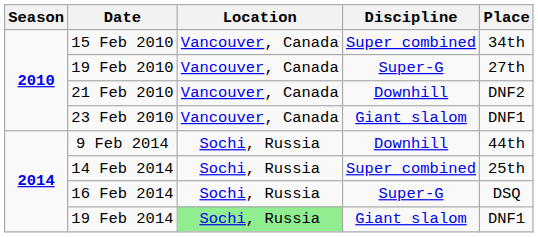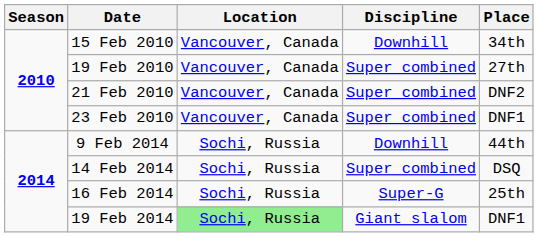 <table class="wikitable">
 <tr>
 <th>Season</th>
 <th>Date</th>
 <th>Location</th>
 <th>Discipline</th>
 <th>Place</th>
 </tr>
 <tr align=center>
 <td center rowspan=4><strong><a href='#'>2010</a></strong></td>
 <td>15 Feb 2010</td>
 <td> <a href='#'>Vancouver</a>, Canada</td>
-<td><a href='#'>Super combined</a></td>
+<td><a href='#'>Downhill</a></td>
 <td>34th</td>
 </tr>
 <tr align=center>
 <td>19 Feb 2010</td>
 <td> <a href='#'>Vancouver</a>, Canada</td>
-<td><a href='#'>Super-G</a></td>
+<td><a href='#'>Super combined</a></td>
 <td>27th</td>
 </tr>
 <tr align=center>
 <td>21 Feb 2010</td>
 <td> <a href='#'>Vancouver</a>, Canada</td>
-<td><a href='#'>Downhill</a></td>
+<td><a href='#'>Super combined</a></td>
 <td>DNF2</td>
 </tr>
 <tr align=center>
 <td>23 Feb 2010</td>
 <td> <a href='#'>Vancouver</a>, Canada</td>
-<td><a href='#'>Giant slalom</a></td>
+<td><a href='#'>Super combined</a></td>
 <td>DNF1</td>
 </tr>
 <tr align=center>
 <td center rowspan=4><strong><a href='#'>2014</a></strong></td>
 <td>9 Feb 2014</td>
 <td> <a href='#'>Sochi</a>, Russia</td>
 <td><a href='#'>Downhill</a></td>
 <td>44th</td>
 </tr>
 <tr align=center>
 <td>14 Feb 2014</td>
 <td> <a href='#'>Sochi</a>, Russia</td>
 <td><a href='#'>Super combined</a></td>
-<td>25th</td>
+<td>DSQ</td>
 </tr>
 <tr align=center>
 <td>16 Feb 2014</td>
 <td> <a href='#'>Sochi</a>, Russia</td>
 <td><a href='#'>Super-G</a></td>
-<td>DSQ</td>
+<td>25th</td>
 </tr>
 <tr align=center>
 <td>19 Feb 2014</td>
 <td style="background: lightgreen;"> <a href='#'>Sochi</a>, Russia</td>
 <td><a href='#'>Giant slalom</a></td>
 <td>DNF1</td>
 </tr>
 </table>
